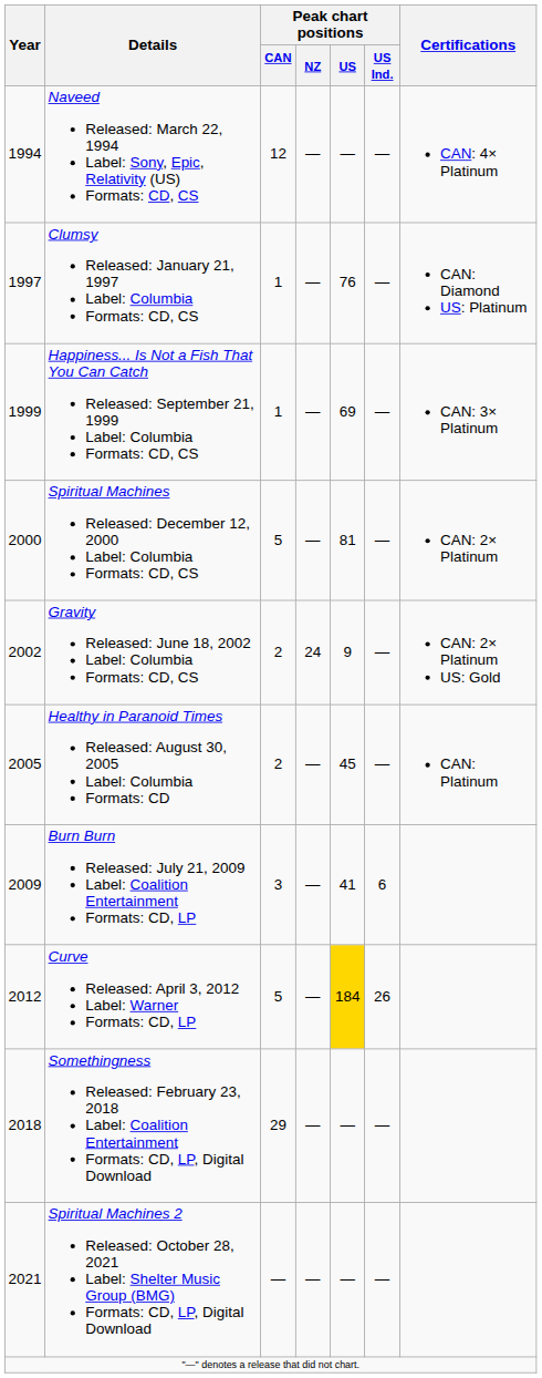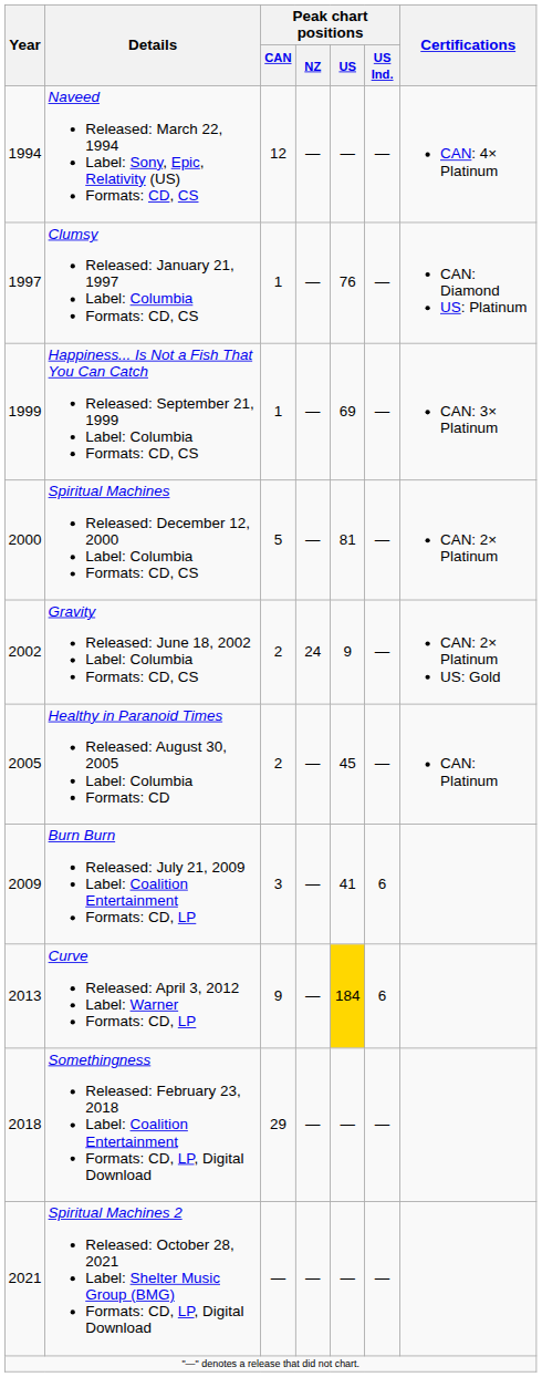 <table class="wikitable">
 <tr>
 <th rowspan="2">Year</th>
 <th rowspan="2" width="225">Details</th>
 <th colspan="4">Peak chart positions</th>
 <th rowspan="2" width="140"><a href='#'>Certifications</a></th>
 </tr>
 <tr>
 <th width="30"><small><a href='#'>CAN</a></small><br><br></th>
 <th width="30"><small><a href='#'>NZ</a></small><br></th>
 <th width="30"><small><a href='#'>US</a></small><br></th>
 <th width="30"><small><a href='#'>US<br>Ind.</a></small><br></th>
 </tr>
 <tr>
 <td>1994</td>
 <td><em><a href='#'>Naveed</a></em><br><ul><li>Released: March 22, 1994</li><li>Label: <a href='#'>Sony</a>, <a href='#'>Epic</a>, <a href='#'>Relativity</a> (US)</li><li>Formats: <a href='#'>CD</a>, <a href='#'>CS</a></li></ul></td>
 <td align="center">12</td>
 <td align="center">—</td>
 <td align="center">—</td>
 <td align="center">—</td>
 <td><br><ul><li><a href='#'>CAN</a>: 4× Platinum</li></ul></td>
 </tr>
 <tr>
 <td>1997</td>
 <td><em><a href='#'>Clumsy</a></em><br><ul><li>Released: January 21, 1997</li><li>Label: <a href='#'>Columbia</a></li><li>Formats: CD, CS</li></ul></td>
 <td align="center">1</td>
 <td align="center">—</td>
 <td align="center">76</td>
 <td align="center">—</td>
 <td><br><ul><li>CAN: Diamond</li><li><a href='#'>US</a>: Platinum</li></ul></td>
 </tr>
 <tr>
 <td>1999</td>
 <td><em><a href='#'>Happiness... Is Not a Fish That You Can Catch</a></em><br><ul><li>Released: September 21, 1999</li><li>Label: Columbia</li><li>Formats: CD, CS</li></ul></td>
 <td align="center">1</td>
 <td align="center">—</td>
 <td align="center">69</td>
 <td align="center">—</td>
 <td><br><ul><li>CAN: 3× Platinum</li></ul></td>
 </tr>
 <tr>
 <td>2000</td>
 <td><em><a href='#'>Spiritual Machines</a></em><br><ul><li>Released: December 12, 2000</li><li>Label: Columbia</li><li>Formats: CD, CS</li></ul></td>
 <td align="center">5</td>
 <td align="center">—</td>
 <td align="center">81</td>
 <td align="center">—</td>
 <td><br><ul><li>CAN: 2× Platinum</li></ul></td>
 </tr>
 <tr>
 <td>2002</td>
 <td><em><a href='#'>Gravity</a></em><br><ul><li>Released: June 18, 2002</li><li>Label: Columbia</li><li>Formats: CD, CS</li></ul></td>
 <td align="center">2</td>
 <td align="center">24</td>
 <td align="center">9</td>
 <td align="center">—</td>
 <td><br><ul><li>CAN: 2× Platinum</li><li>US: Gold</li></ul></td>
 </tr>
 <tr>
 <td>2005</td>
 <td><em><a href='#'>Healthy in Paranoid Times</a></em><br><ul><li>Released: August 30, 2005</li><li>Label: Columbia</li><li>Formats: CD</li></ul></td>
 <td align="center">2</td>
 <td align="center">—</td>
 <td align="center">45</td>
 <td align="center">—</td>
 <td><br><ul><li>CAN: Platinum</li></ul></td>
 </tr>
 <tr>
 <td>2009</td>
 <td><em><a href='#'>Burn Burn</a></em><br><ul><li>Released: July 21, 2009</li><li>Label: <a href='#'>Coalition Entertainment</a></li><li>Formats: CD, <a href='#'>LP</a></li></ul></td>
 <td align="center">3</td>
 <td align="center">—</td>
 <td align="center">41<br></td>
 <td align="center">6</td>
 <td></td>
 </tr>
 <tr>
-<td>2012</td>
+<td>2013</td>
 <td><em><a href='#'>Curve</a></em><br><ul><li>Released: April 3, 2012</li><li>Label: <a href='#'>Warner</a></li><li>Formats: CD, <a href='#'>LP</a></li></ul></td>
-<td align="center">5</td>
+<td align="center">9</td>
 <td align="center">—</td>
 <td align="center" style="background: gold;">184</td>
-<td align="center">26</td>
+<td align="center">6</td>
 <td></td>
 </tr>
 <tr>
 <td>2018</td>
 <td><em><a href='#'>Somethingness</a></em><br><ul><li>Released: February 23, 2018</li><li>Label: <a href='#'>Coalition Entertainment</a></li><li>Formats: CD, <a href='#'>LP</a>, Digital Download</li></ul></td>
 <td align="center">29</td>
 <td align="center">—</td>
 <td align="center">—</td>
 <td align="center">—</td>
 <td></td>
 </tr>
 <tr>
 <td>2021</td>
 <td><em><a href='#'>Spiritual Machines 2</a></em><br><ul><li>Released: October 28, 2021</li><li>Label: <a href='#'>Shelter Music Group (BMG)</a></li><li>Formats: CD, <a href='#'>LP</a>, Digital Download</li></ul></td>
 <td align="center">—</td>
 <td align="center">—</td>
 <td align="center">—</td>
 <td align="center">—</td>
 <td></td>
 </tr>
 <tr>
 <td align="center" colspan="8" style="font-size: 8pt">"—" denotes a release that did not chart.</td>
 </tr>
 </table>
